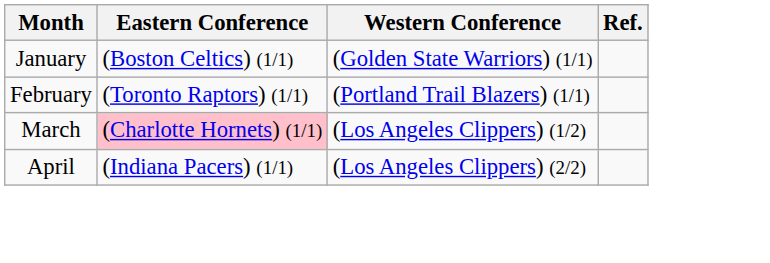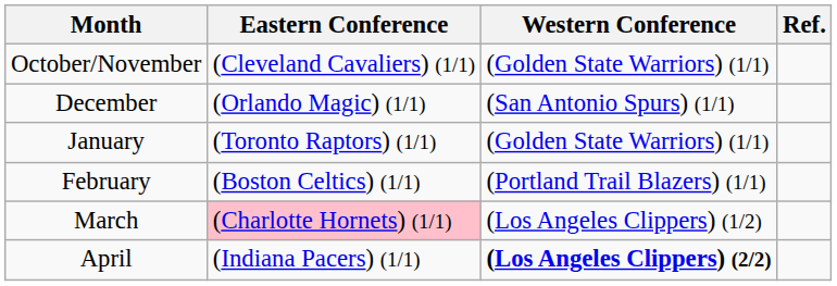 <table class="wikitable sortable" style="text-align:left">
 <tr>
 <th>Month</th>
 <th>Eastern Conference</th>
 <th>Western Conference</th>
 <th class=unsortable>Ref.</th>
 </tr>
 <tr>
+<td align=center>October/November</td>
+<td> (<a href='#'>Cleveland Cavaliers</a>) <small>(1/1)</small></td>
+<td> (<a href='#'>Golden State Warriors</a>) <small>(1/1)</small></td>
+<td align=center></td>
+</tr>
+<tr>
+<td align=center>December</td>
+<td> (<a href='#'>Orlando Magic</a>) <small>(1/1)</small></td>
+<td> (<a href='#'>San Antonio Spurs</a>) <small>(1/1)</small></td>
+<td align=center></td>
+</tr>
+<tr>
 <td align=center>January</td>
-<td> (<a href='#'>Boston Celtics</a>) <small>(1/1)</small></td>
+<td> (<a href='#'>Toronto Raptors</a>) <small>(1/1)</small></td>
 <td> (<a href='#'>Golden State Warriors</a>) <small>(1/1)</small></td>
 <td align=center></td>
 </tr>
 <tr>
 <td align=center>February</td>
-<td> (<a href='#'>Toronto Raptors</a>) <small>(1/1)</small></td>
+<td> (<a href='#'>Boston Celtics</a>) <small>(1/1)</small></td>
 <td> (<a href='#'>Portland Trail Blazers</a>) <small>(1/1)</small></td>
 <td align=center></td>
 </tr>
 <tr>
 <td align=center>March</td>
 <td style="background: pink;"> (<a href='#'>Charlotte Hornets</a>) <small>(1/1)</small></td>
 <td> (<a href='#'>Los Angeles Clippers</a>) <small>(1/2)</small></td>
 <td align=center></td>
 </tr>
 <tr>
 <td align=center>April</td>
 <td> (<a href='#'>Indiana Pacers</a>) <small>(1/1)</small></td>
-<td> (<a href='#'>Los Angeles Clippers</a>) <small>(2/2)</small></td>
+<td><strong> (<a href='#'>Los Angeles Clippers</a>) <small>(2/2)</small></strong></td>
 <td align=center></td>
 </tr>
 </table>
